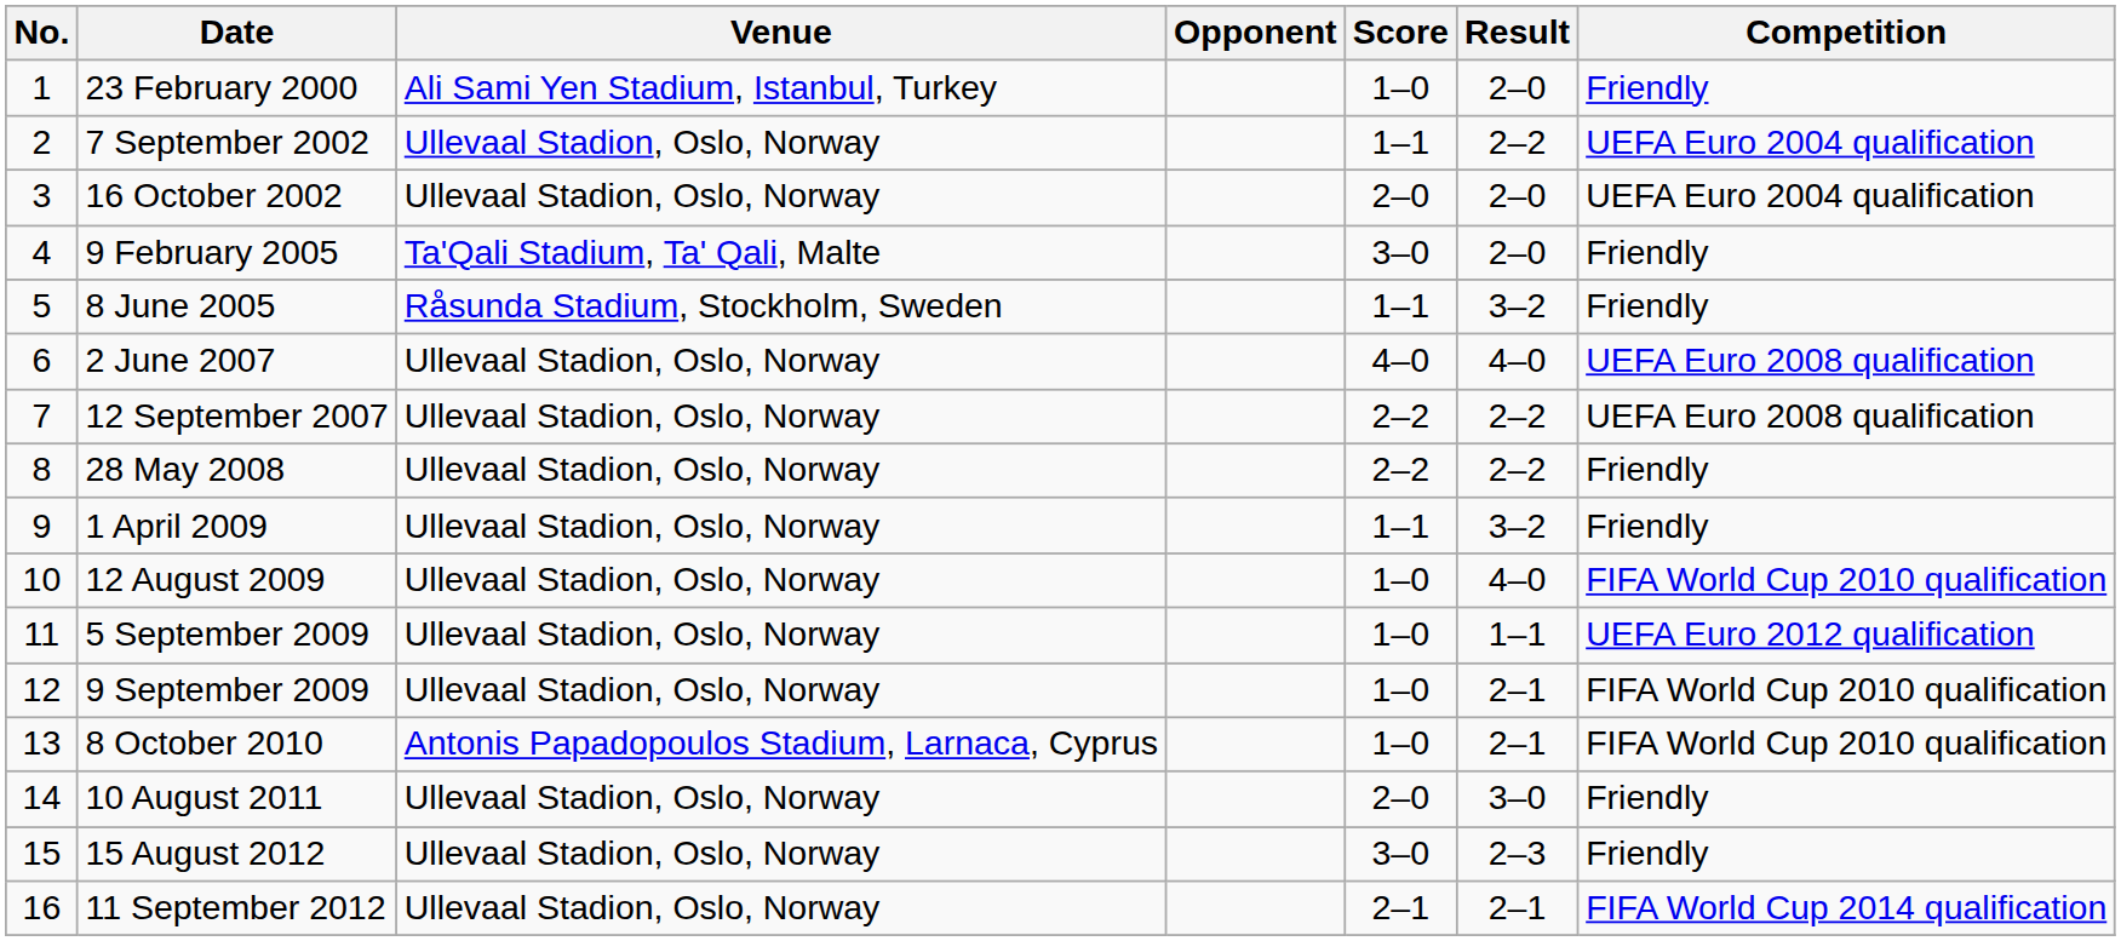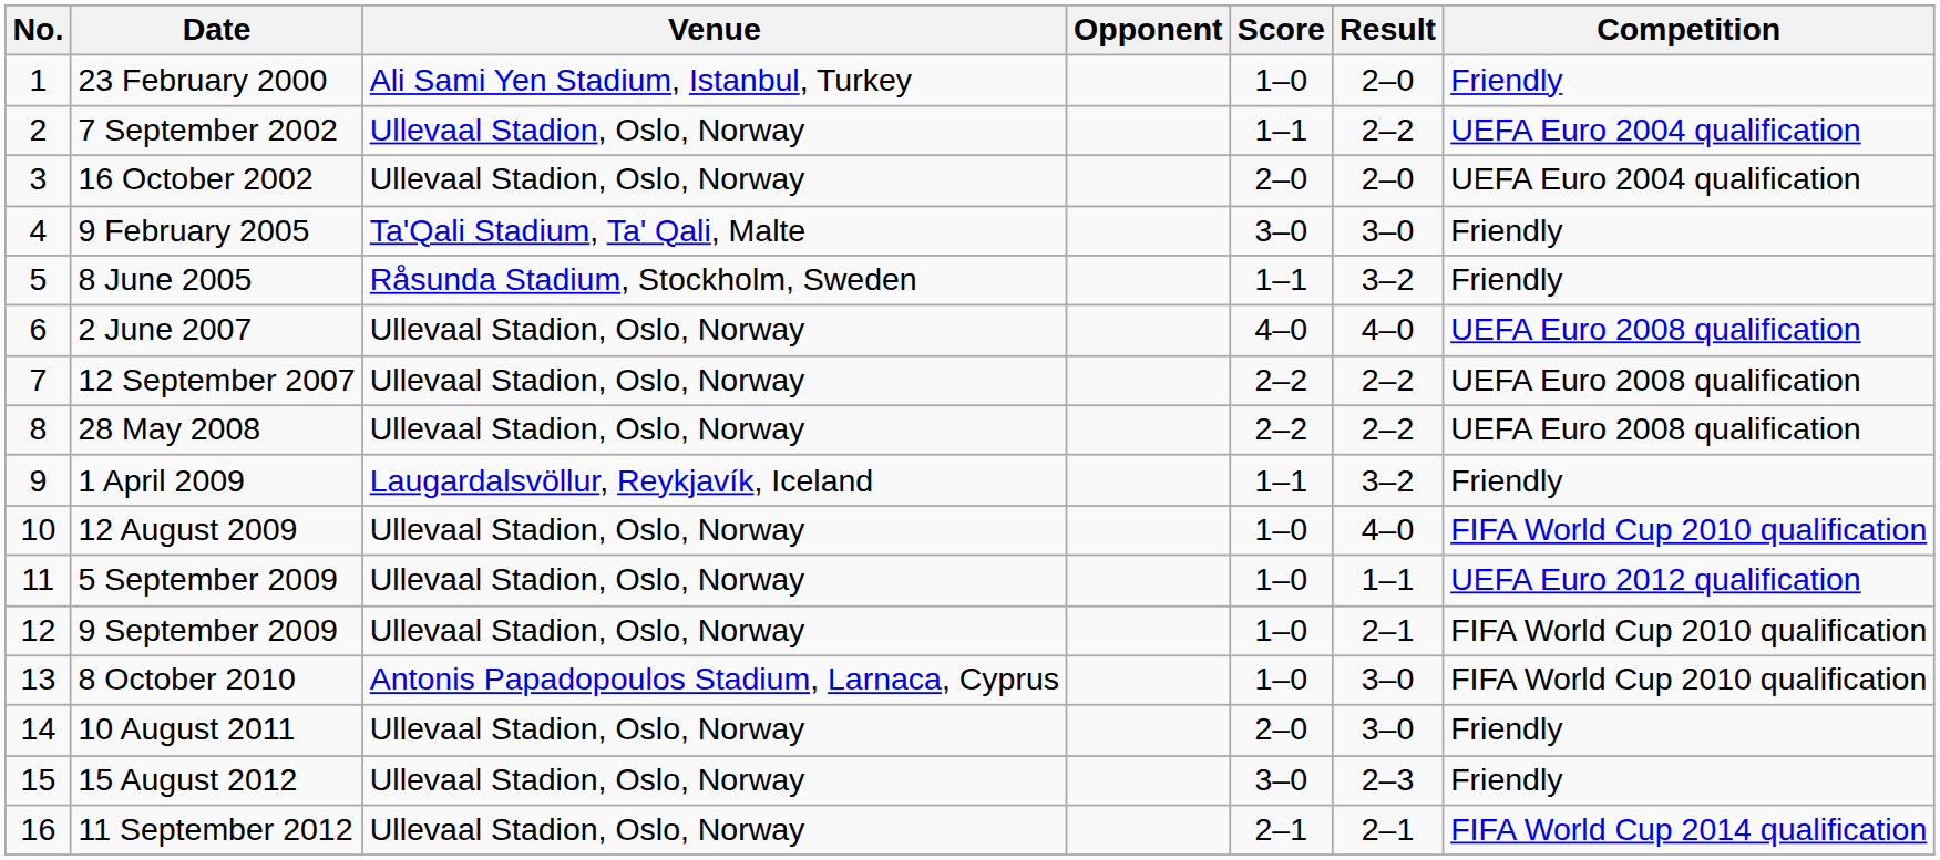 <table class="wikitable sortable">
 <tr>
 <th scope="col">No.</th>
 <th scope="col">Date</th>
 <th scope="col">Venue</th>
 <th scope="col">Opponent</th>
 <th scope="col">Score</th>
 <th scope="col">Result</th>
 <th scope="col">Competition</th>
 </tr>
 <tr>
 <td align="center">1</td>
 <td>23 February 2000</td>
 <td><a href='#'>Ali Sami Yen Stadium</a>, <a href='#'>Istanbul</a>, Turkey</td>
 <td></td>
 <td align="center">1–0</td>
 <td align="center">2–0</td>
 <td><a href='#'>Friendly</a></td>
 </tr>
 <tr>
 <td align="center">2</td>
 <td>7 September 2002</td>
 <td><a href='#'>Ullevaal Stadion</a>, Oslo, Norway</td>
 <td></td>
 <td align="center">1–1</td>
 <td align="center">2–2</td>
 <td><a href='#'>UEFA Euro 2004 qualification</a></td>
 </tr>
 <tr>
 <td align="center">3</td>
 <td>16 October 2002</td>
 <td>Ullevaal Stadion, Oslo, Norway</td>
 <td></td>
 <td align="center">2–0</td>
 <td align="center">2–0</td>
 <td>UEFA Euro 2004 qualification</td>
 </tr>
 <tr>
 <td align="center">4</td>
 <td>9 February 2005</td>
 <td><a href='#'>Ta'Qali Stadium</a>, <a href='#'>Ta' Qali</a>, Malte</td>
 <td></td>
 <td align="center">3–0</td>
-<td align="center">2–0</td>
+<td align="center">3–0</td>
 <td>Friendly</td>
 </tr>
 <tr>
 <td align="center">5</td>
 <td>8 June 2005</td>
 <td><a href='#'>Råsunda Stadium</a>, Stockholm, Sweden</td>
 <td></td>
 <td align="center">1–1</td>
 <td align="center">3–2</td>
 <td>Friendly</td>
 </tr>
 <tr>
 <td align="center">6</td>
 <td>2 June 2007</td>
 <td>Ullevaal Stadion, Oslo, Norway</td>
 <td></td>
 <td align="center">4–0</td>
 <td align="center">4–0</td>
 <td><a href='#'>UEFA Euro 2008 qualification</a></td>
 </tr>
 <tr>
 <td align="center">7</td>
 <td>12 September 2007</td>
 <td>Ullevaal Stadion, Oslo, Norway</td>
 <td></td>
 <td align="center">2–2</td>
 <td align="center">2–2</td>
 <td>UEFA Euro 2008 qualification</td>
 </tr>
 <tr>
 <td align="center">8</td>
 <td>28 May 2008</td>
 <td>Ullevaal Stadion, Oslo, Norway</td>
 <td></td>
 <td align="center">2–2</td>
 <td align="center">2–2</td>
-<td>Friendly</td>
+<td>UEFA Euro 2008 qualification</td>
 </tr>
 <tr>
 <td align="center">9</td>
 <td>1 April 2009</td>
-<td>Ullevaal Stadion, Oslo, Norway</td>
+<td><a href='#'>Laugardalsvöllur</a>, <a href='#'>Reykjavík</a>, Iceland</td>
 <td></td>
 <td align="center">1–1</td>
 <td align="center">3–2</td>
 <td>Friendly</td>
 </tr>
 <tr>
 <td align="center">10</td>
 <td>12 August 2009</td>
 <td>Ullevaal Stadion, Oslo, Norway</td>
 <td></td>
 <td align="center">1–0</td>
 <td align="center">4–0</td>
 <td><a href='#'>FIFA World Cup 2010 qualification</a></td>
 </tr>
 <tr>
 <td align="center">11</td>
 <td>5 September 2009</td>
 <td>Ullevaal Stadion, Oslo, Norway</td>
 <td></td>
 <td align="center">1–0</td>
 <td align="center">1–1</td>
 <td><a href='#'>UEFA Euro 2012 qualification</a></td>
 </tr>
 <tr>
 <td align="center">12</td>
 <td>9 September 2009</td>
 <td>Ullevaal Stadion, Oslo, Norway</td>
 <td></td>
 <td align="center">1–0</td>
 <td align="center">2–1</td>
 <td>FIFA World Cup 2010 qualification</td>
 </tr>
 <tr>
 <td align="center">13</td>
 <td>8 October 2010</td>
 <td><a href='#'>Antonis Papadopoulos Stadium</a>, <a href='#'>Larnaca</a>, Cyprus</td>
 <td></td>
 <td align="center">1–0</td>
-<td align="center">2–1</td>
+<td align="center">3–0</td>
 <td>FIFA World Cup 2010 qualification</td>
 </tr>
 <tr>
 <td align="center">14</td>
 <td>10 August 2011</td>
 <td>Ullevaal Stadion, Oslo, Norway</td>
 <td></td>
 <td align="center">2–0</td>
 <td align="center">3–0</td>
 <td>Friendly</td>
 </tr>
 <tr>
 <td align="center">15</td>
 <td>15 August 2012</td>
 <td>Ullevaal Stadion, Oslo, Norway</td>
 <td></td>
 <td align="center">3–0</td>
 <td align="center">2–3</td>
 <td>Friendly</td>
 </tr>
 <tr>
 <td align="center">16</td>
 <td>11 September 2012</td>
 <td>Ullevaal Stadion, Oslo, Norway</td>
 <td></td>
 <td align="center">2–1</td>
 <td align="center">2–1</td>
 <td><a href='#'>FIFA World Cup 2014 qualification</a></td>
 </tr>
 </table>
